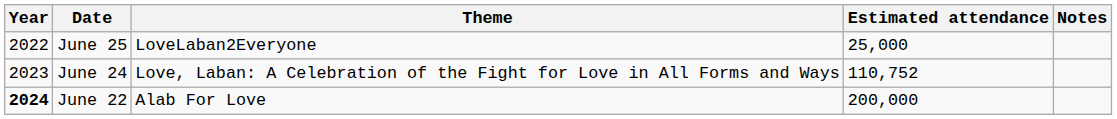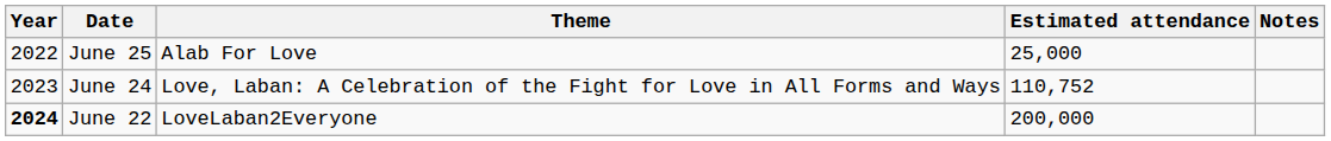 <table class="wikitable">
 <tr>
 <th>Year</th>
 <th>Date</th>
 <th>Theme</th>
 <th>Estimated attendance</th>
 <th>Notes</th>
 </tr>
 <tr>
 <td>2022</td>
 <td>June 25</td>
-<td>LoveLaban2Everyone</td>
+<td>Alab For Love</td>
 <td>25,000</td>
 <td></td>
 </tr>
 <tr>
 <td>2023</td>
 <td>June 24</td>
 <td>Love, Laban: A Celebration of the Fight for Love in All Forms and Ways</td>
 <td>110,752</td>
 <td></td>
 </tr>
 <tr>
 <td><strong>2024</strong></td>
 <td>June 22</td>
-<td>Alab For Love</td>
+<td>LoveLaban2Everyone</td>
 <td>200,000</td>
 <td></td>
 </tr>
 </table>
